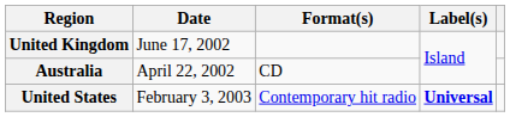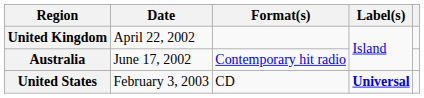 <table class="wikitable plainrowheaders">
 <tr>
 <th scope="col">Region</th>
 <th scope="col">Date</th>
 <th scope="col">Format(s)</th>
 <th scope="col">Label(s)</th>
 <th scope="col"></th>
 </tr>
 <tr>
 <th scope="row">United Kingdom</th>
-<td>June 17, 2002</td>
+<td>April 22, 2002</td>
 <td></td>
 <td rowspan="2"><a href='#'>Island</a></td>
 <td align="center"></td>
 </tr>
 <tr>
 <th scope="row">Australia</th>
-<td>April 22, 2002</td>
-<td>CD</td>
+<td>June 17, 2002</td>
+<td><a href='#'>Contemporary hit radio</a></td>
 <td align="center"></td>
 </tr>
 <tr>
 <th scope="row">United States</th>
 <td>February 3, 2003</td>
-<td><a href='#'>Contemporary hit radio</a></td>
+<td>CD</td>
 <td><strong><a href='#'>Universal</a></strong></td>
 <td align="center"></td>
 </tr>
 </table>
